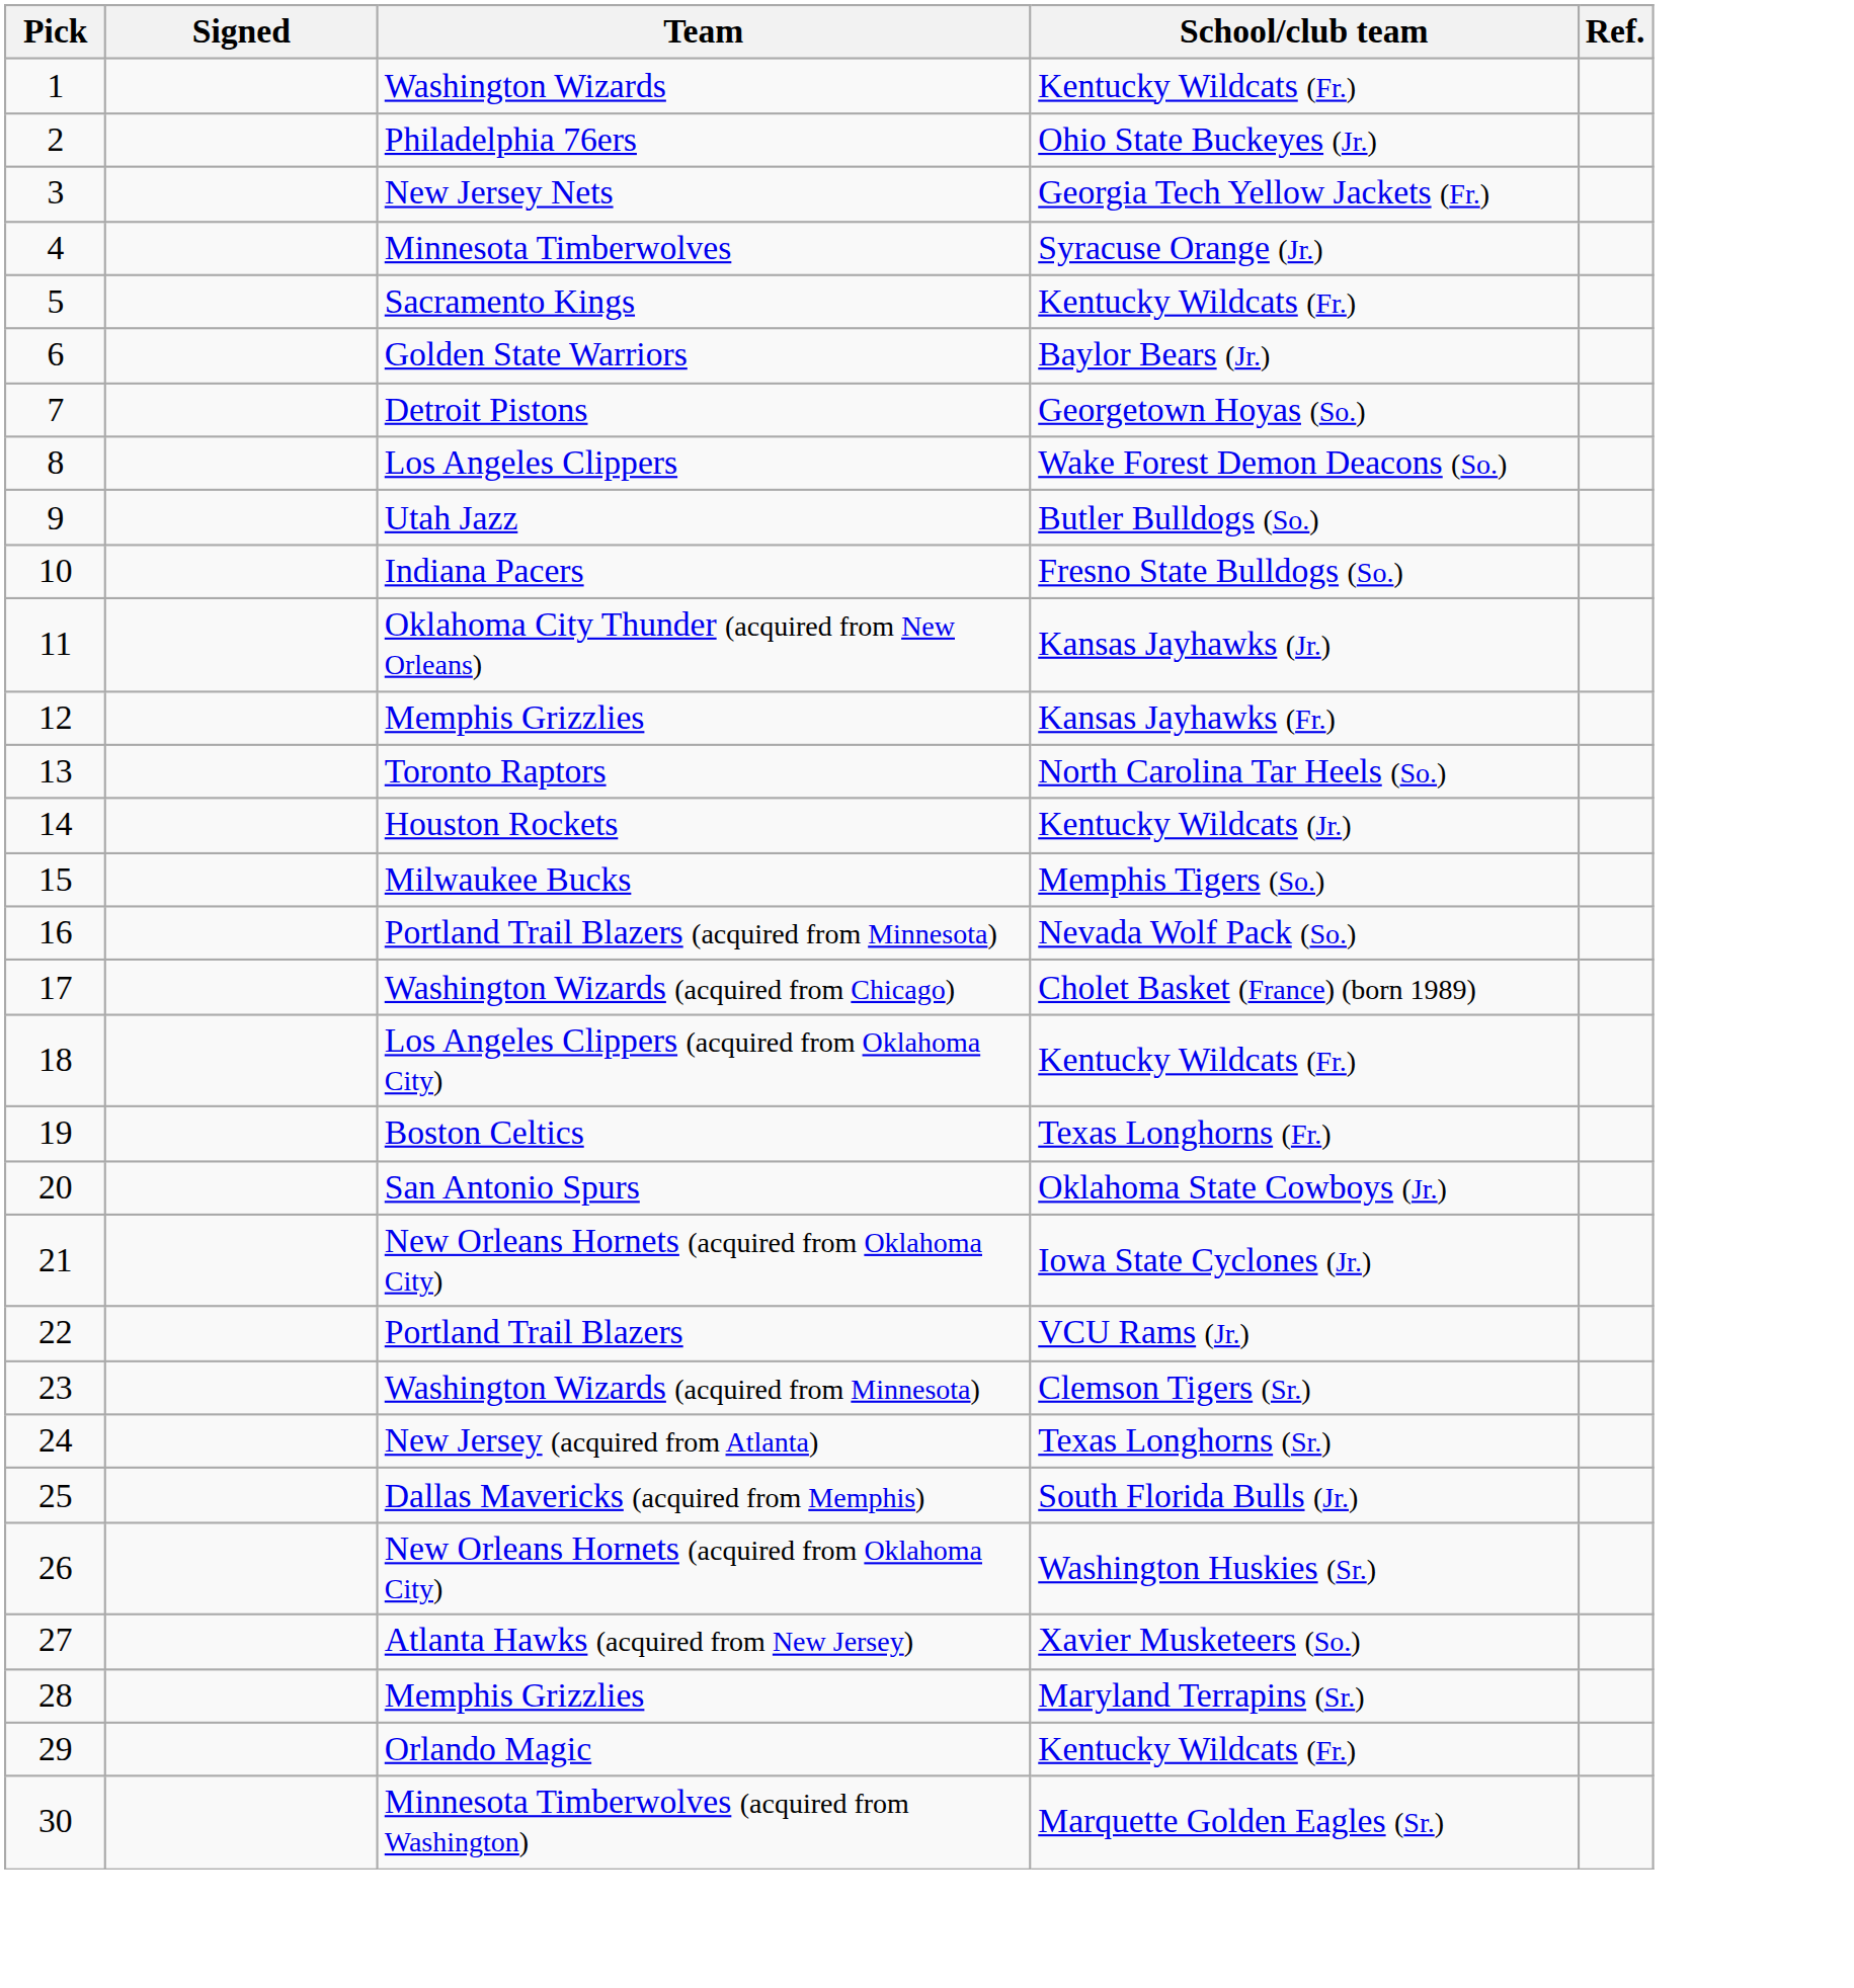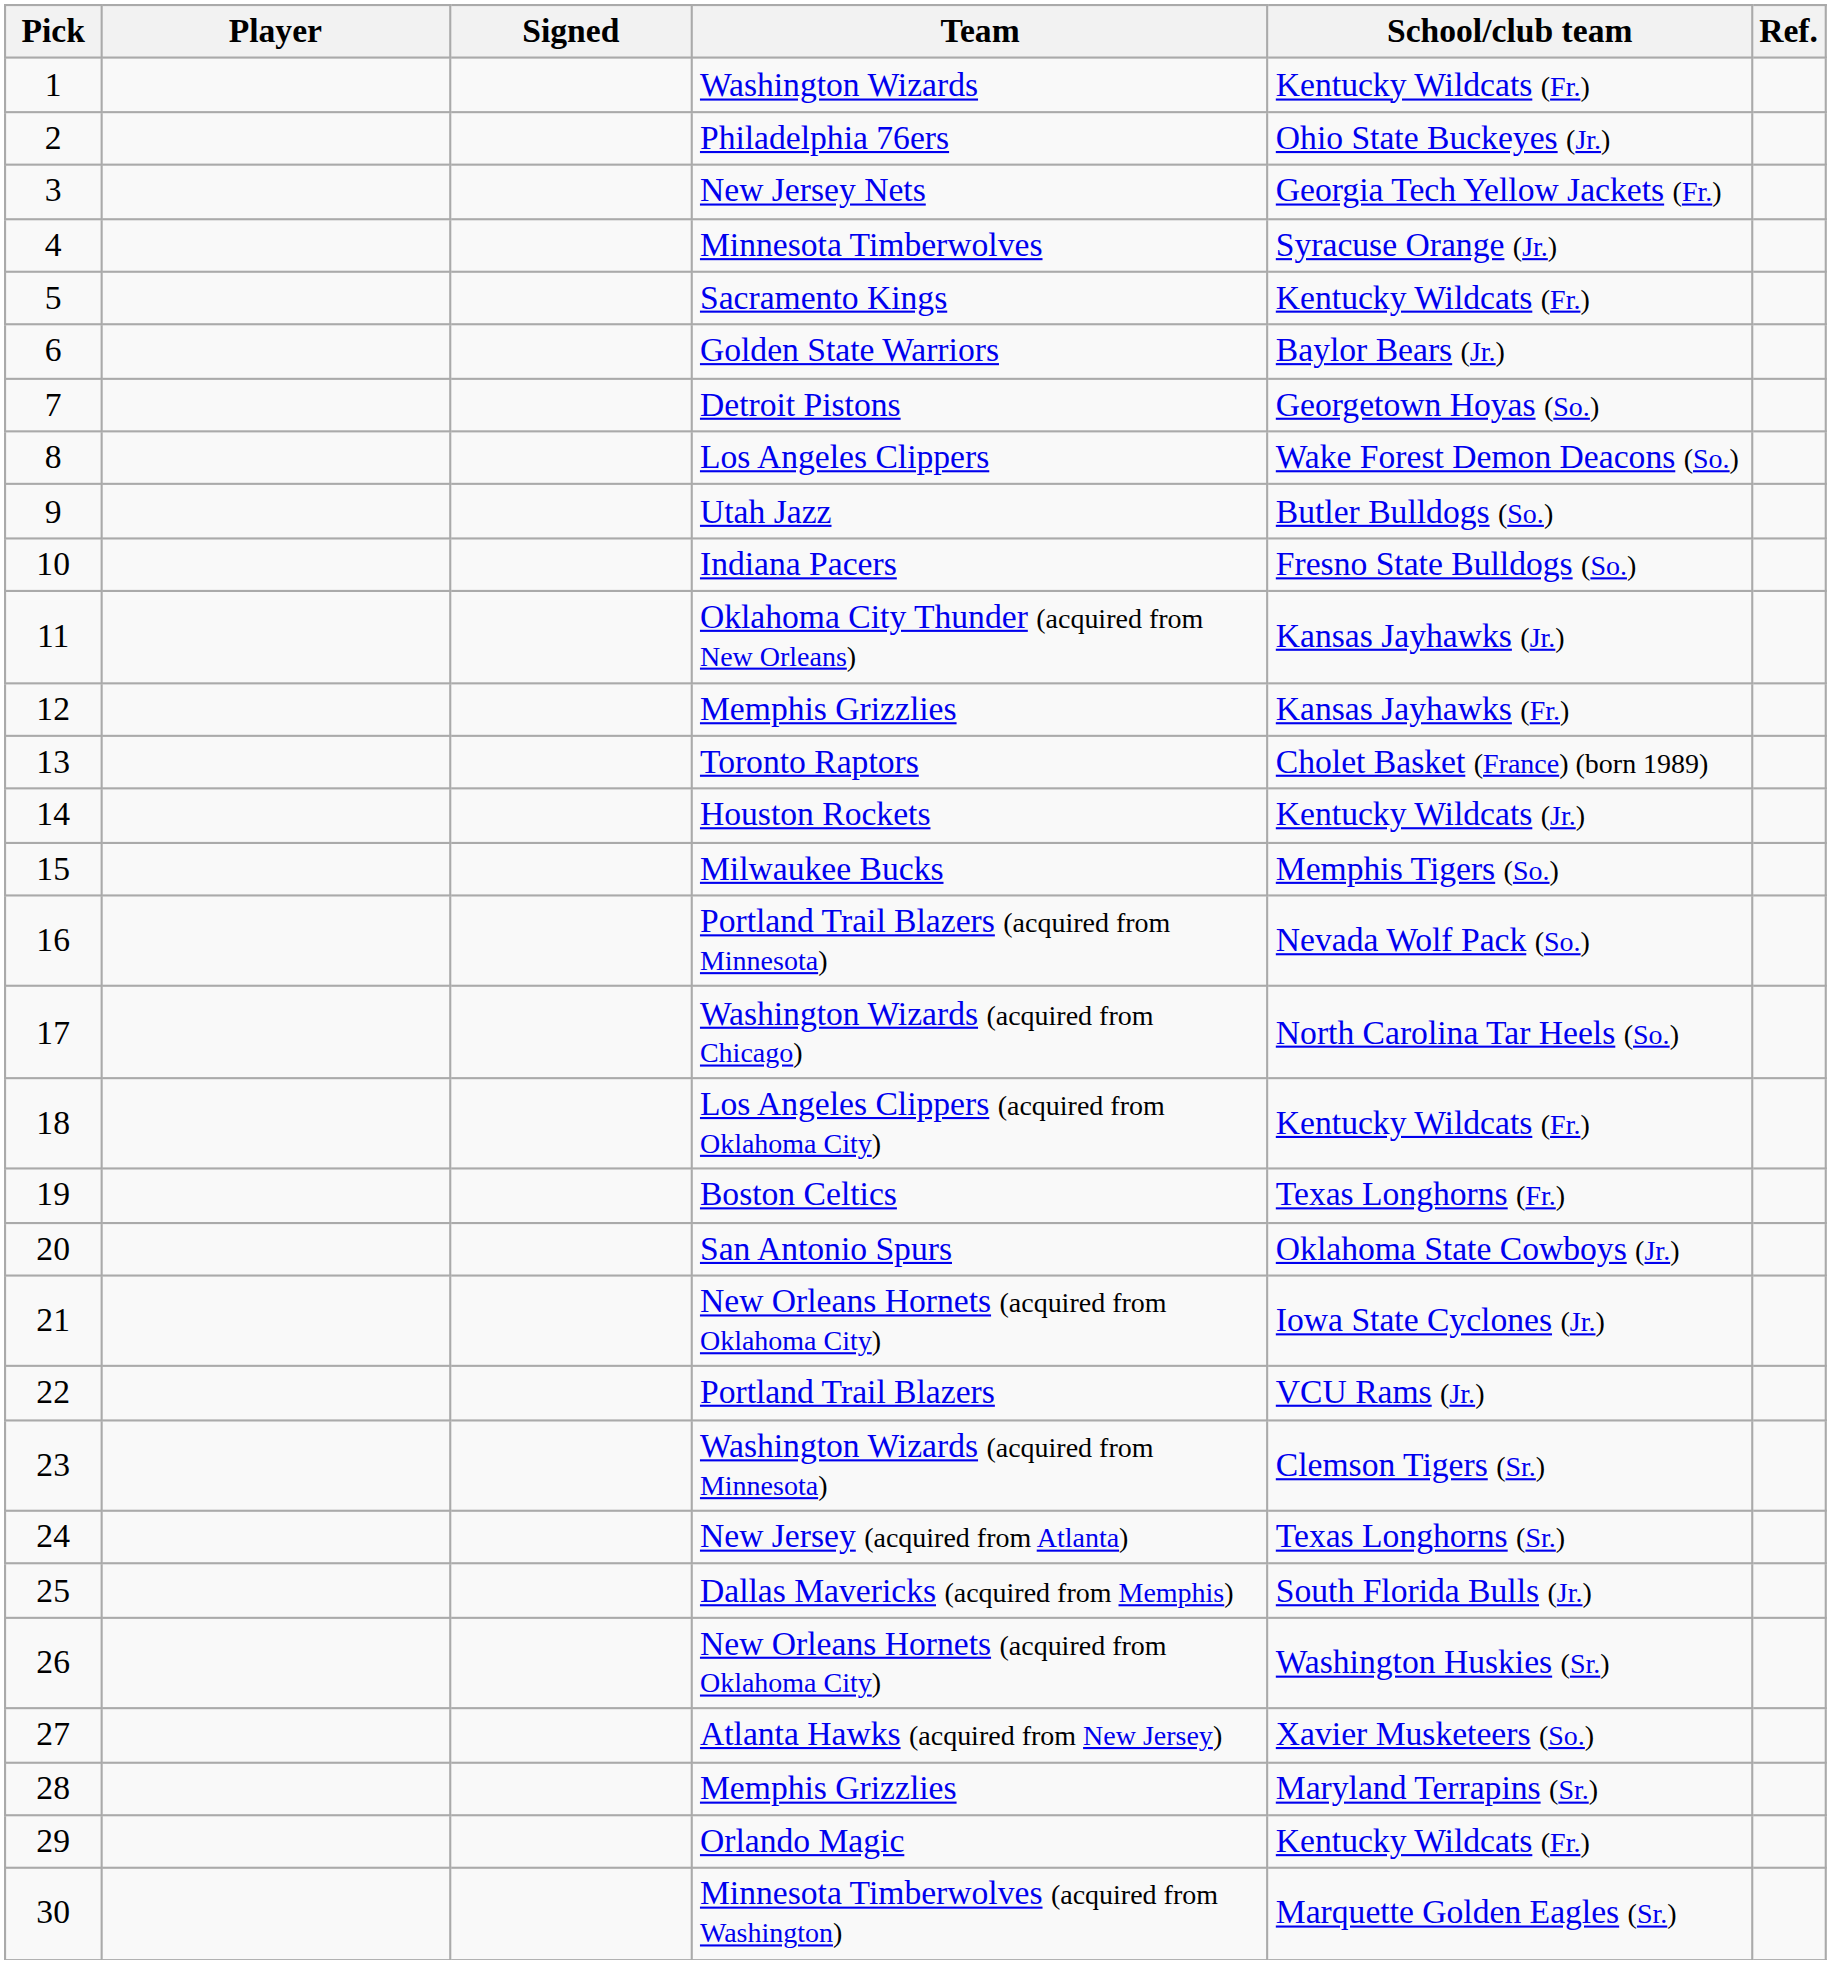 <table class="wikitable sortable" style="text-align:left">
 <tr>
 <th style="width:40px">Pick</th>
+<th style="width:180px">Player</th>
 <th style="width:120px">Signed</th>
 <th style="width:300px">Team</th>
 <th style="width:250px">School/club team</th>
 <th style="width:10px" class="unsortable">Ref.</th>
 </tr>
 <tr>
 <td align=center>1</td>
+<td> </td>
 <td align=center></td>
 <td><a href='#'>Washington Wizards</a></td>
 <td><a href='#'>Kentucky Wildcats</a> <small>(<a href='#'>Fr.</a>)</small></td>
 <td align=center></td>
 </tr>
 <tr>
 <td align=center>2</td>
+<td> </td>
 <td align=center></td>
 <td><a href='#'>Philadelphia 76ers</a></td>
 <td><a href='#'>Ohio State Buckeyes</a> <small>(<a href='#'>Jr.</a>)</small></td>
 <td align=center></td>
 </tr>
 <tr>
 <td align=center>3</td>
+<td> </td>
 <td align=center></td>
 <td><a href='#'>New Jersey Nets</a></td>
 <td><a href='#'>Georgia Tech Yellow Jackets</a> <small>(<a href='#'>Fr.</a>)</small></td>
 <td align=center></td>
 </tr>
 <tr>
 <td align=center>4</td>
+<td> </td>
 <td align=center></td>
 <td><a href='#'>Minnesota Timberwolves</a></td>
 <td><a href='#'>Syracuse Orange</a> <small>(<a href='#'>Jr.</a>)</small></td>
 <td align=center></td>
 </tr>
 <tr>
 <td align=center>5</td>
+<td> </td>
 <td align=center></td>
 <td><a href='#'>Sacramento Kings</a></td>
 <td><a href='#'>Kentucky Wildcats</a> <small>(<a href='#'>Fr.</a>)</small></td>
 <td align=center></td>
 </tr>
 <tr>
 <td align=center>6</td>
+<td> </td>
 <td align=center></td>
 <td><a href='#'>Golden State Warriors</a></td>
 <td><a href='#'>Baylor Bears</a> <small>(<a href='#'>Jr.</a>)</small></td>
 <td align=center></td>
 </tr>
 <tr>
 <td align=center>7</td>
+<td> </td>
 <td align=center></td>
 <td><a href='#'>Detroit Pistons</a></td>
 <td><a href='#'>Georgetown Hoyas</a> <small>(<a href='#'>So.</a>)</small></td>
 <td align=center></td>
 </tr>
 <tr>
 <td align=center>8</td>
+<td> </td>
 <td align=center></td>
 <td><a href='#'>Los Angeles Clippers</a></td>
 <td><a href='#'>Wake Forest Demon Deacons</a> <small>(<a href='#'>So.</a>)</small></td>
 <td align=center></td>
 </tr>
 <tr>
 <td align=center>9</td>
+<td> </td>
 <td align=center></td>
 <td><a href='#'>Utah Jazz</a></td>
 <td><a href='#'>Butler Bulldogs</a> <small>(<a href='#'>So.</a>)</small></td>
 <td align=center></td>
 </tr>
 <tr>
 <td align=center>10</td>
+<td> </td>
 <td align=center></td>
 <td><a href='#'>Indiana Pacers</a></td>
 <td><a href='#'>Fresno State Bulldogs</a> <small>(<a href='#'>So.</a>)</small></td>
 <td align=center></td>
 </tr>
 <tr>
 <td align=center>11</td>
+<td> </td>
 <td align=center></td>
 <td><a href='#'>Oklahoma City Thunder</a> <small>(acquired from <a href='#'>New Orleans</a>)</small></td>
 <td><a href='#'>Kansas Jayhawks</a> <small>(<a href='#'>Jr.</a>)</small></td>
 <td align=center></td>
 </tr>
 <tr>
 <td align=center>12</td>
+<td> </td>
 <td align=center></td>
 <td><a href='#'>Memphis Grizzlies</a></td>
 <td><a href='#'>Kansas Jayhawks</a> <small>(<a href='#'>Fr.</a>)</small></td>
 <td align=center></td>
 </tr>
 <tr>
 <td align=center>13</td>
+<td> </td>
 <td align=center></td>
 <td><a href='#'>Toronto Raptors</a></td>
-<td><a href='#'>North Carolina Tar Heels</a> <small>(<a href='#'>So.</a>)</small></td>
+<td><a href='#'>Cholet Basket</a> <small>(<a href='#'>France</a>) (born 1989)</small></td>
 <td align=center></td>
 </tr>
 <tr>
 <td align=center>14</td>
+<td> </td>
 <td align=center></td>
 <td><a href='#'>Houston Rockets</a></td>
 <td><a href='#'>Kentucky Wildcats</a> <small>(<a href='#'>Jr.</a>)</small></td>
 <td align=center></td>
 </tr>
 <tr>
 <td align=center>15</td>
+<td> </td>
 <td align=center></td>
 <td><a href='#'>Milwaukee Bucks</a></td>
 <td><a href='#'>Memphis Tigers</a> <small>(<a href='#'>So.</a>)</small></td>
 <td align=center></td>
 </tr>
 <tr>
 <td align=center>16</td>
+<td> </td>
 <td align=center></td>
 <td><a href='#'>Portland Trail Blazers</a> <small>(acquired from <a href='#'>Minnesota</a>)</small></td>
 <td><a href='#'>Nevada Wolf Pack</a> <small>(<a href='#'>So.</a>)</small></td>
 <td align=center></td>
 </tr>
 <tr>
 <td align=center>17</td>
+<td> </td>
 <td align=center></td>
 <td><a href='#'>Washington Wizards</a> <small>(acquired from <a href='#'>Chicago</a>)</small></td>
-<td><a href='#'>Cholet Basket</a> <small>(<a href='#'>France</a>) (born 1989)</small></td>
+<td><a href='#'>North Carolina Tar Heels</a> <small>(<a href='#'>So.</a>)</small></td>
 <td align=center></td>
 </tr>
 <tr>
 <td align=center>18</td>
+<td> </td>
 <td align=center></td>
 <td><a href='#'>Los Angeles Clippers</a> <small>(acquired from <a href='#'>Oklahoma City</a>)</small></td>
 <td><a href='#'>Kentucky Wildcats</a> <small>(<a href='#'>Fr.</a>)</small></td>
 <td align=center></td>
 </tr>
 <tr>
 <td align=center>19</td>
+<td> </td>
 <td align=center></td>
 <td><a href='#'>Boston Celtics</a></td>
 <td><a href='#'>Texas Longhorns</a> <small>(<a href='#'>Fr.</a>)</small></td>
 <td align=center></td>
 </tr>
 <tr>
 <td align=center>20</td>
+<td> </td>
 <td align=center></td>
 <td><a href='#'>San Antonio Spurs</a></td>
 <td><a href='#'>Oklahoma State Cowboys</a> <small>(<a href='#'>Jr.</a>)</small></td>
 <td align=center></td>
 </tr>
 <tr>
 <td align=center>21</td>
+<td> </td>
 <td align=center></td>
 <td><a href='#'>New Orleans Hornets</a> <small>(acquired from <a href='#'>Oklahoma City</a>)</small></td>
 <td><a href='#'>Iowa State Cyclones</a> <small>(<a href='#'>Jr.</a>)</small></td>
 <td align=center></td>
 </tr>
 <tr>
 <td align=center>22</td>
+<td> </td>
 <td align=center></td>
 <td><a href='#'>Portland Trail Blazers</a></td>
 <td><a href='#'>VCU Rams</a> <small>(<a href='#'>Jr.</a>)</small></td>
 <td align=center></td>
 </tr>
 <tr>
 <td align=center>23</td>
+<td> </td>
 <td align=center></td>
 <td><a href='#'>Washington Wizards</a> <small>(acquired from <a href='#'>Minnesota</a>)</small></td>
 <td><a href='#'>Clemson Tigers</a> <small>(<a href='#'>Sr.</a>)</small></td>
 <td align=center></td>
 </tr>
 <tr>
 <td align=center>24</td>
+<td> </td>
 <td align=center></td>
 <td><a href='#'>New Jersey</a> <small>(acquired from <a href='#'>Atlanta</a>)</small></td>
 <td><a href='#'>Texas Longhorns</a> <small>(<a href='#'>Sr.</a>)</small></td>
 <td align=center></td>
 </tr>
 <tr>
 <td align=center>25</td>
+<td> </td>
 <td align=center></td>
 <td><a href='#'>Dallas Mavericks</a> <small>(acquired from <a href='#'>Memphis</a>)</small></td>
 <td><a href='#'>South Florida Bulls</a> <small>(<a href='#'>Jr.</a>)</small></td>
 <td align=center></td>
 </tr>
 <tr>
 <td align=center>26</td>
+<td> </td>
 <td align=center></td>
 <td><a href='#'>New Orleans Hornets</a> <small>(acquired from <a href='#'>Oklahoma City</a>)</small></td>
 <td><a href='#'>Washington Huskies</a> <small>(<a href='#'>Sr.</a>)</small></td>
 <td align=center></td>
 </tr>
 <tr>
 <td align=center>27</td>
+<td> </td>
 <td align=center></td>
 <td><a href='#'>Atlanta Hawks</a> <small>(acquired from <a href='#'>New Jersey</a>)</small></td>
 <td><a href='#'>Xavier Musketeers</a> <small>(<a href='#'>So.</a>)</small></td>
 <td align=center></td>
 </tr>
 <tr>
 <td align=center>28</td>
+<td> </td>
 <td align=center></td>
 <td><a href='#'>Memphis Grizzlies</a></td>
 <td><a href='#'>Maryland Terrapins</a> <small>(<a href='#'>Sr.</a>)</small></td>
 <td align=center></td>
 </tr>
 <tr>
 <td align=center>29</td>
+<td> </td>
 <td align=center></td>
 <td><a href='#'>Orlando Magic</a></td>
 <td><a href='#'>Kentucky Wildcats</a> <small>(<a href='#'>Fr.</a>)</small></td>
 <td align=center></td>
 </tr>
 <tr>
 <td align=center>30</td>
+<td> </td>
 <td align=center></td>
 <td><a href='#'>Minnesota Timberwolves</a> <small>(acquired from <a href='#'>Washington</a>)</small></td>
 <td><a href='#'>Marquette Golden Eagles</a> <small>(<a href='#'>Sr.</a>)</small></td>
 <td align=center></td>
 </tr>
 </table>
